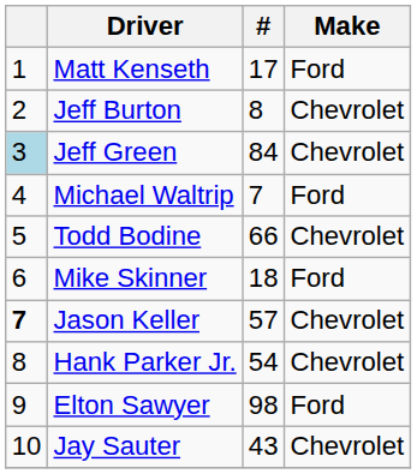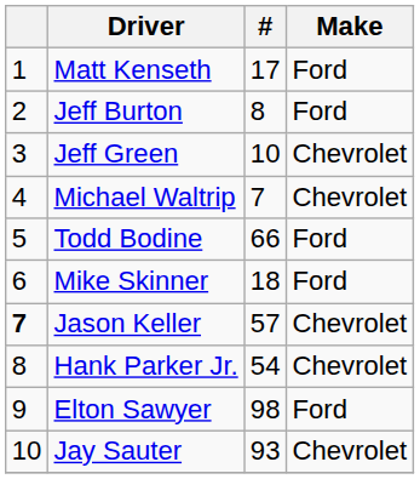 <table class="wikitable sortable">
 <tr>
 <th></th>
 <th>Driver</th>
 <th>#</th>
 <th>Make</th>
 </tr>
 <tr>
 <td>1</td>
 <td><a href='#'>Matt Kenseth</a></td>
 <td>17</td>
 <td>Ford</td>
 </tr>
 <tr>
 <td>2</td>
 <td><a href='#'>Jeff Burton</a></td>
 <td>8</td>
-<td>Chevrolet</td>
+<td>Ford</td>
 </tr>
 <tr>
-<td style="background: lightblue;">3</td>
+<td>3</td>
 <td><a href='#'>Jeff Green</a></td>
-<td>84</td>
+<td>10</td>
 <td>Chevrolet</td>
 </tr>
 <tr>
 <td>4</td>
 <td><a href='#'>Michael Waltrip</a></td>
 <td>7</td>
-<td>Ford</td>
+<td>Chevrolet</td>
 </tr>
 <tr>
 <td>5</td>
 <td><a href='#'>Todd Bodine</a></td>
 <td>66</td>
-<td>Chevrolet</td>
+<td>Ford</td>
 </tr>
 <tr>
 <td>6</td>
 <td><a href='#'>Mike Skinner</a></td>
 <td>18</td>
 <td>Ford</td>
 </tr>
 <tr>
 <td><strong>7</strong></td>
 <td><a href='#'>Jason Keller</a></td>
 <td>57</td>
 <td>Chevrolet</td>
 </tr>
 <tr>
 <td>8</td>
 <td><a href='#'>Hank Parker Jr.</a></td>
 <td>54</td>
 <td>Chevrolet</td>
 </tr>
 <tr>
 <td>9</td>
 <td><a href='#'>Elton Sawyer</a></td>
 <td>98</td>
 <td>Ford</td>
 </tr>
 <tr>
 <td>10</td>
 <td><a href='#'>Jay Sauter</a></td>
-<td>43</td>
+<td>93</td>
 <td>Chevrolet</td>
 </tr>
 <tr>
 </tr>
 </table>
